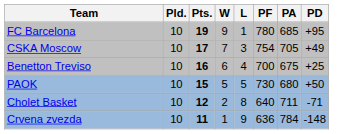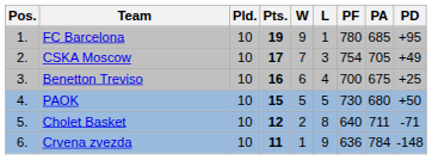 <table class="wikitable" style="text-align:center">
 <tr>
+<th width=15>Pos.</th>
 <th width=220>Team</th>
 <th width=20>Pld.</th>
 <th width=20>Pts.</th>
 <th width=20>W</th>
 <th width=20>L</th>
 <th width=20>PF</th>
 <th width=20>PA</th>
 <th width=20>PD</th>
 </tr>
 <tr bgcolor="silver">
+<td>1.</td>
 <td align=left> <a href='#'>FC Barcelona</a></td>
 <td>10</td>
 <td><strong>19</strong></td>
 <td>9</td>
 <td>1</td>
 <td>780</td>
 <td>685</td>
 <td>+95</td>
 </tr>
 <tr bgcolor="silver">
+<td>2.</td>
 <td align=left> <a href='#'>CSKA Moscow</a></td>
 <td>10</td>
 <td><strong>17</strong></td>
 <td>7</td>
 <td>3</td>
 <td>754</td>
 <td>705</td>
 <td>+49</td>
 </tr>
 <tr bgcolor="silver">
+<td>3.</td>
 <td align=left> <a href='#'>Benetton Treviso</a></td>
 <td>10</td>
 <td><strong>16</strong></td>
 <td>6</td>
 <td>4</td>
 <td>700</td>
 <td>675</td>
 <td>+25</td>
 </tr>
 <tr style="background: #99BADD;">
+<td>4.</td>
 <td align=left> <a href='#'>PAOK</a></td>
 <td>10</td>
 <td><strong>15</strong></td>
 <td>5</td>
 <td>5</td>
 <td>730</td>
 <td>680</td>
 <td>+50</td>
 </tr>
 <tr style="background: #99BADD;">
+<td>5.</td>
 <td align=left> <a href='#'>Cholet Basket</a></td>
 <td>10</td>
 <td><strong>12</strong></td>
 <td>2</td>
 <td>8</td>
 <td>640</td>
 <td>711</td>
 <td>-71</td>
 </tr>
 <tr style="background: #99BADD;">
+<td>6.</td>
 <td align=left> <a href='#'>Crvena zvezda</a></td>
 <td>10</td>
 <td><strong>11</strong></td>
 <td>1</td>
 <td>9</td>
 <td>636</td>
 <td>784</td>
 <td>-148</td>
 </tr>
 </table>
